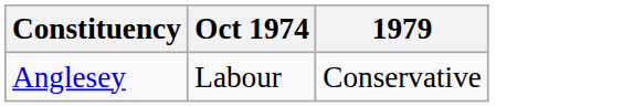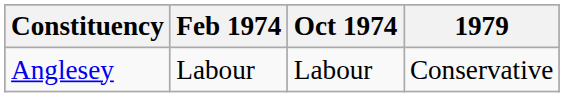 <table class="wikitable">
 <tr>
 <th>Constituency</th>
+<th>Feb 1974</th>
 <th>Oct 1974</th>
 <th>1979</th>
 </tr>
 <tr>
 <td><a href='#'>Anglesey</a></td>
 <td bgcolor=>Labour</td>
+<td bgcolor=>Labour</td>
 <td bgcolor=>Conservative</td>
 </tr>
 </table>
